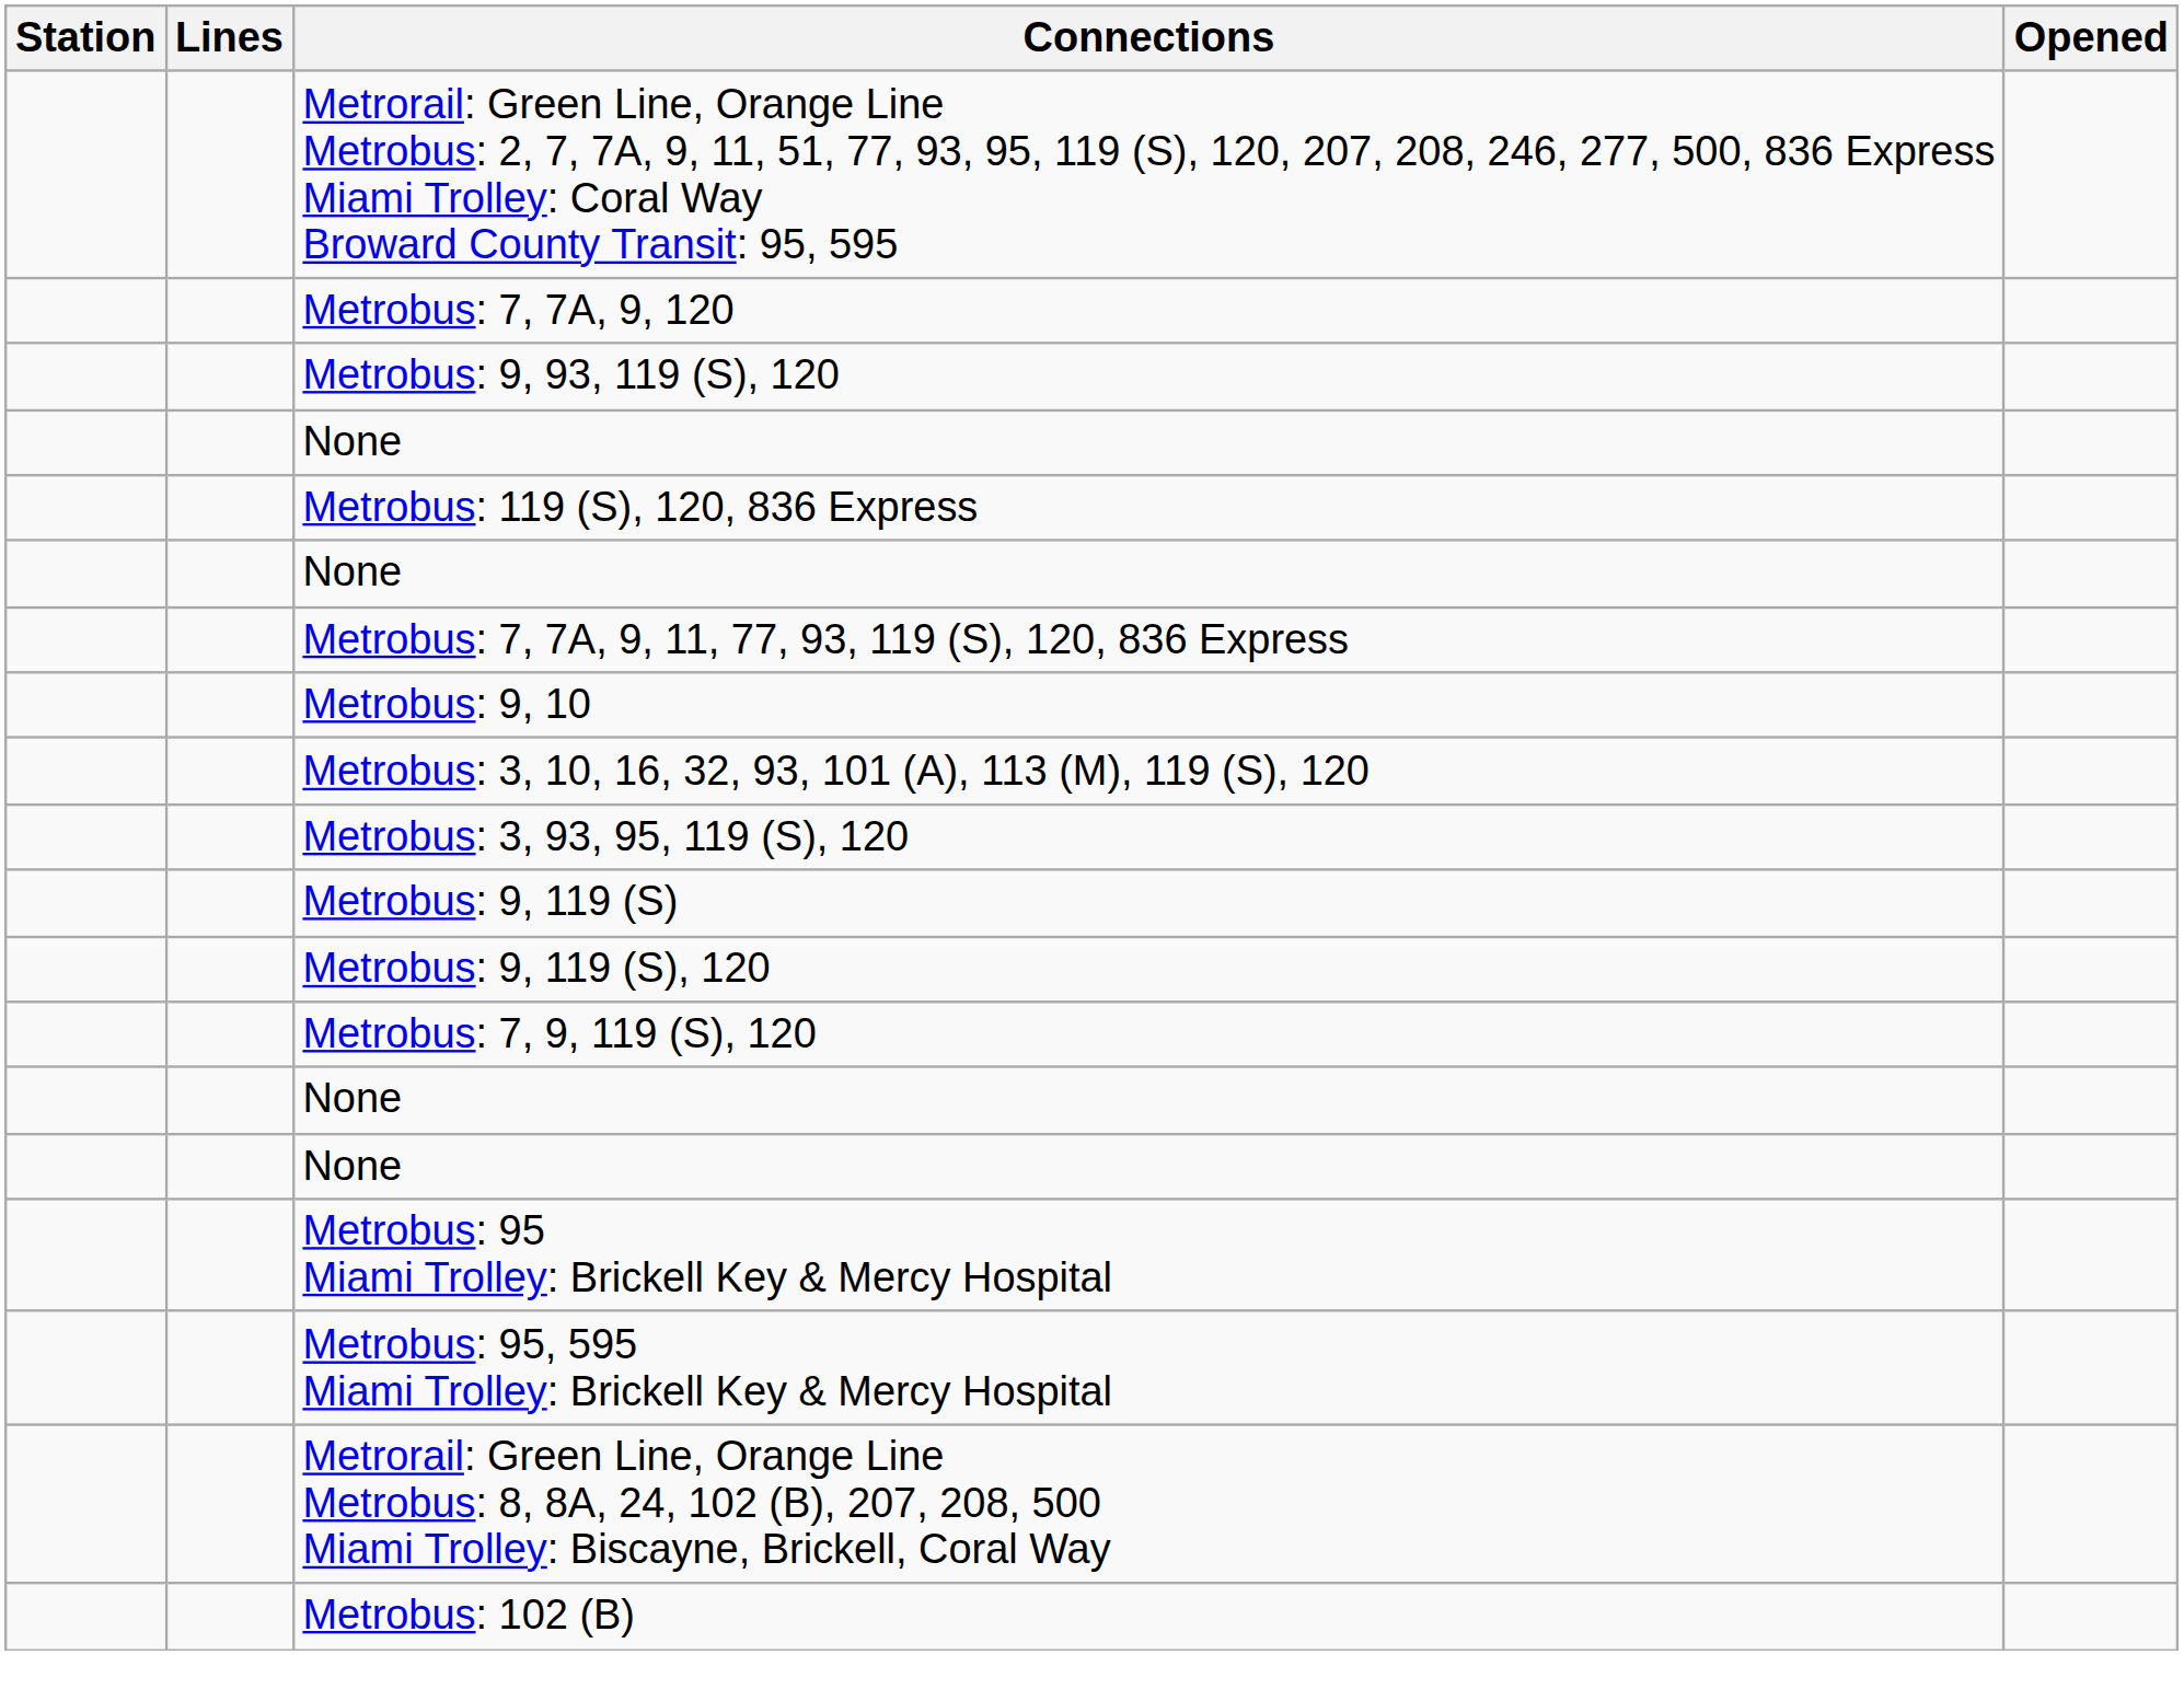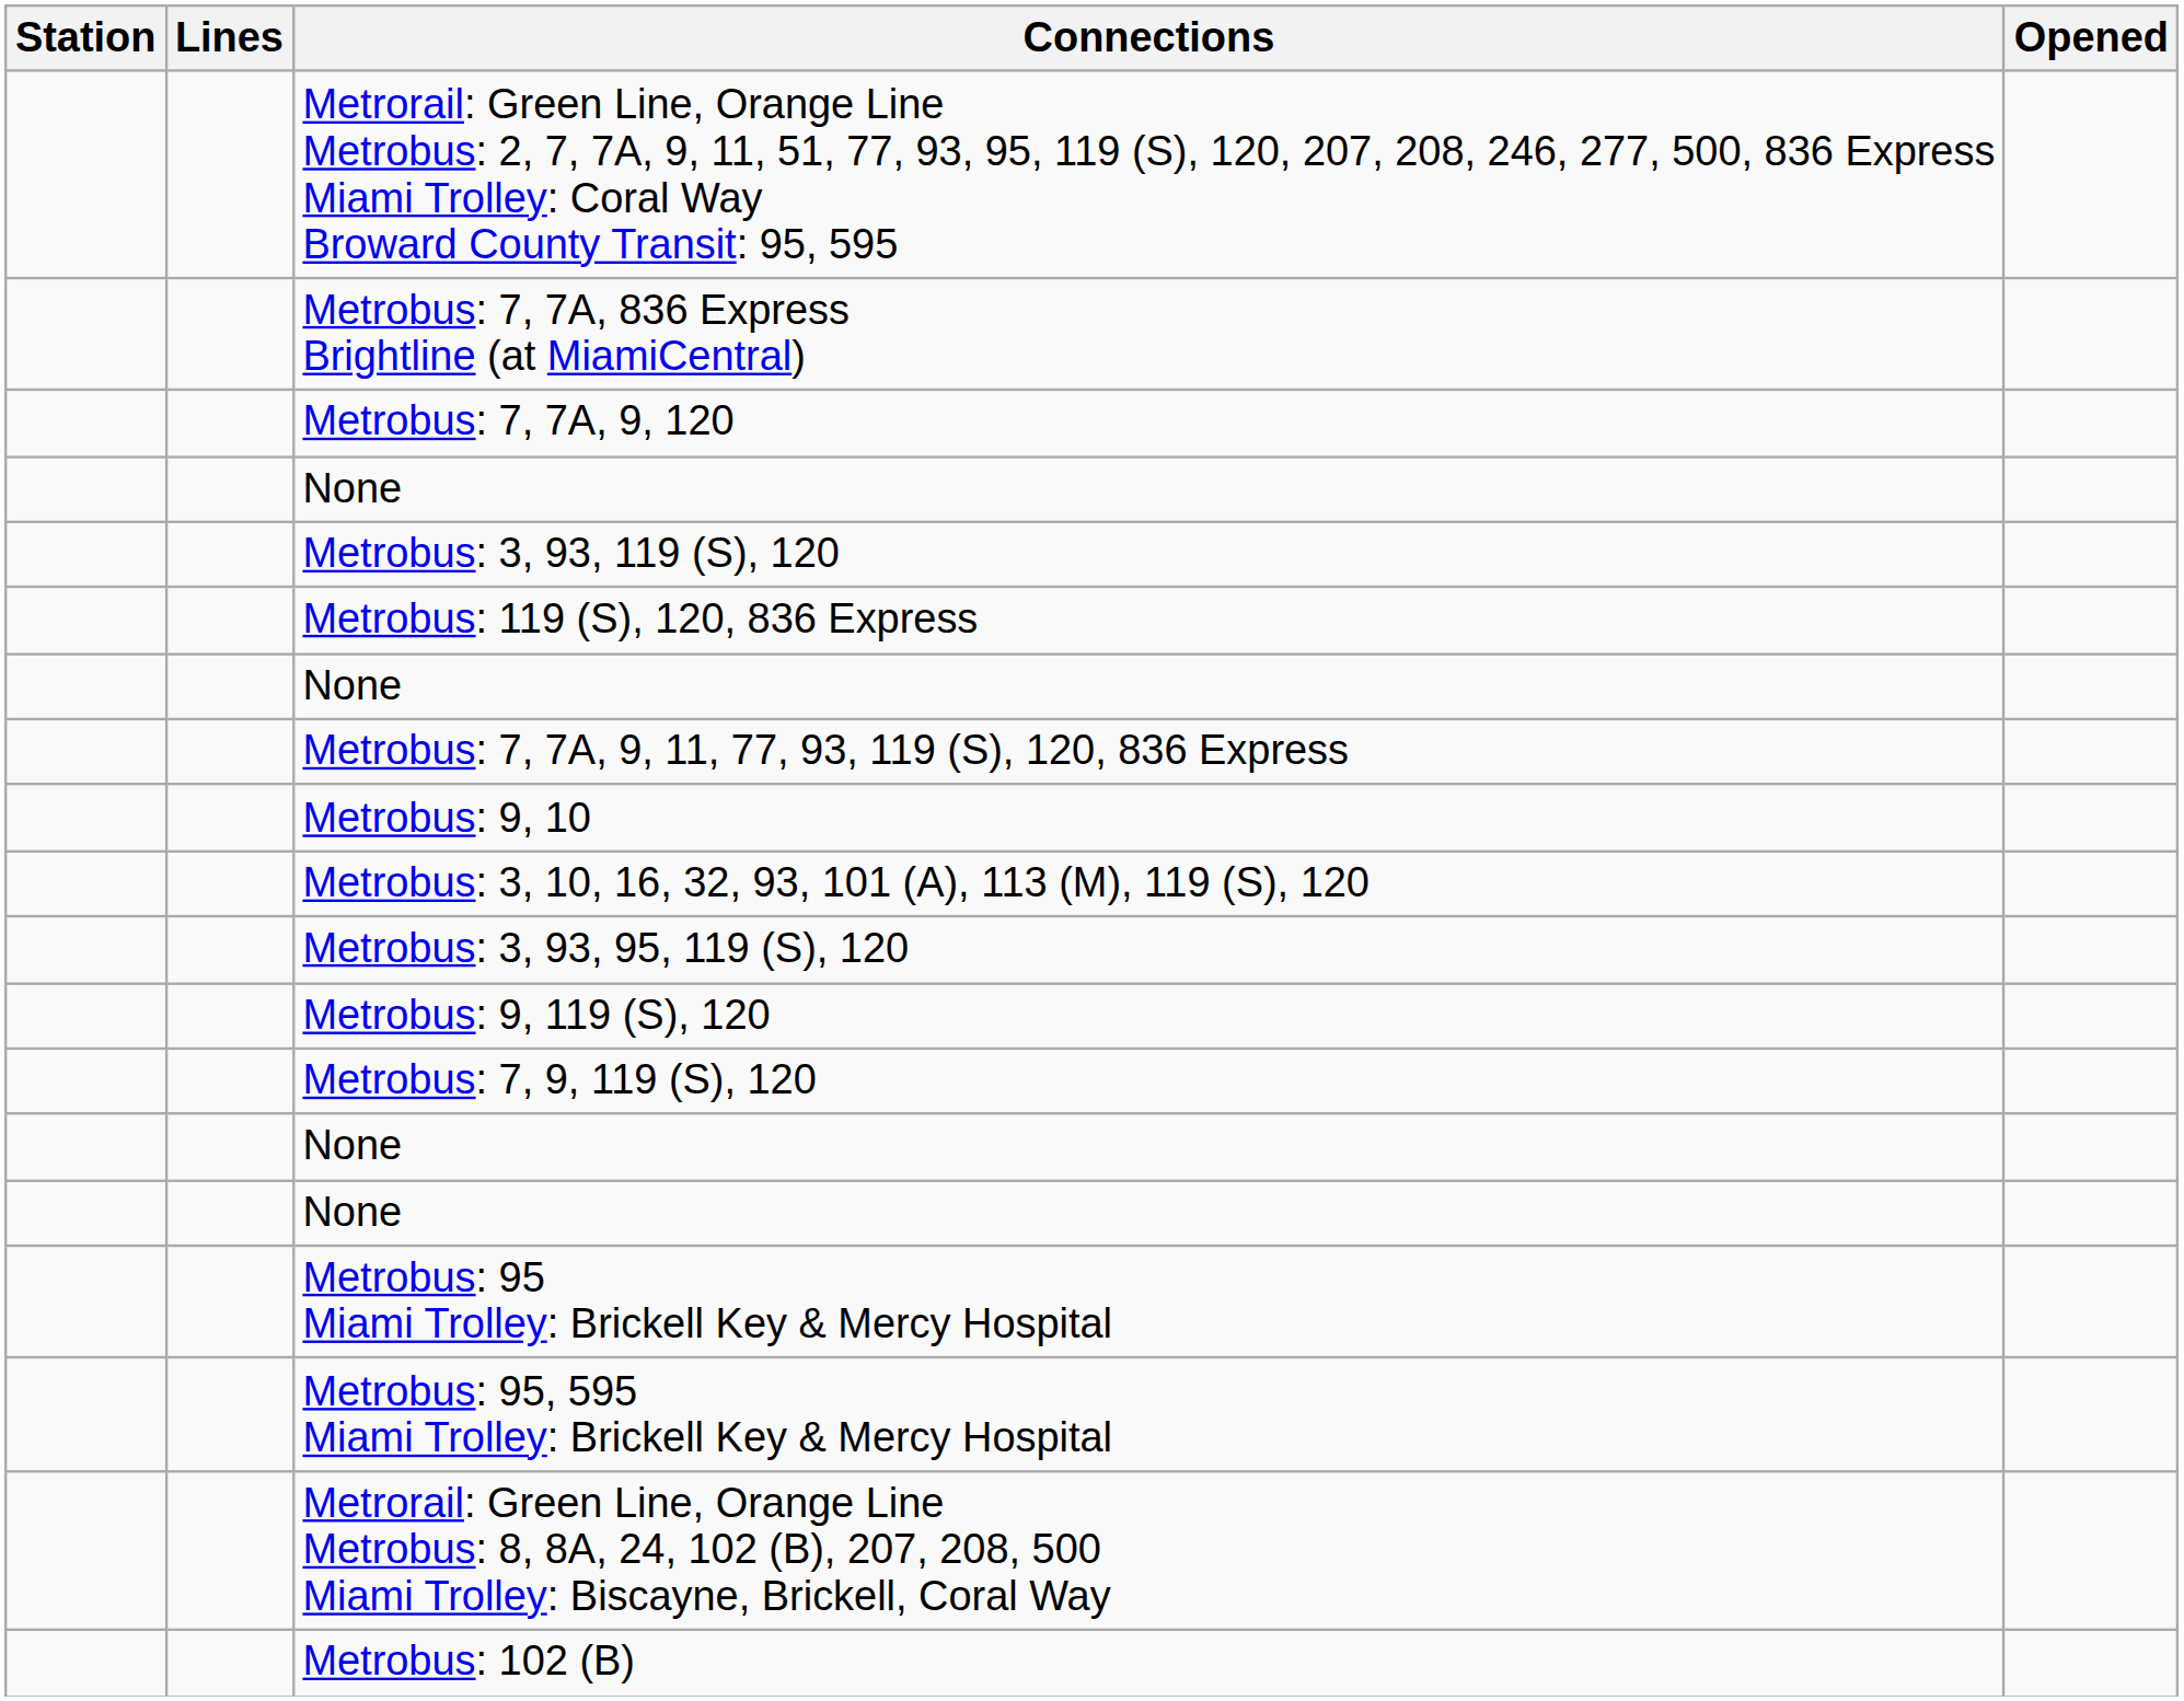 <table class="wikitable">
 <tr>
 <th>Station</th>
 <th>Lines</th>
 <th>Connections</th>
 <th>Opened</th>
 </tr>
 <tr>
 <td></td>
 <td>  </td>
 <td><a href='#'>Metrorail</a>: Green Line, Orange Line<br><a href='#'>Metrobus</a>: 2, 7, 7A, 9, 11, 51, 77, 93, 95, 119 (S), 120, 207, 208, 246, 277, 500, 836 Express<br><a href='#'>Miami Trolley</a>: Coral Way<br><a href='#'>Broward County Transit</a>: 95, 595</td>
 <td></td>
 </tr>
 <tr>
 <td></td>
 <td>  </td>
+<td><a href='#'>Metrobus</a>: 7, 7A, 836 Express<br><a href='#'>Brightline</a> (at <a href='#'>MiamiCentral</a>)</td>
+<td></td>
+</tr>
+<tr>
+<td></td>
+<td>  </td>
 <td><a href='#'>Metrobus</a>: 7, 7A, 9, 120</td>
 <td></td>
 </tr>
 <tr>
 <td></td>
 <td>  </td>
-<td><a href='#'>Metrobus</a>: 9, 93, 119 (S), 120</td>
+<td>None</td>
 <td></td>
 </tr>
 <tr>
 <td></td>
 <td>  </td>
-<td>None</td>
+<td><a href='#'>Metrobus</a>: 3, 93, 119 (S), 120</td>
 <td></td>
 </tr>
 <tr>
 <td></td>
 <td>  </td>
 <td><a href='#'>Metrobus</a>: 119 (S), 120, 836 Express</td>
 <td></td>
 </tr>
 <tr>
 <td></td>
 <td> </td>
 <td>None</td>
 <td></td>
 </tr>
 <tr>
 <td></td>
 <td></td>
 <td><a href='#'>Metrobus</a>: 7, 7A, 9, 11, 77, 93, 119 (S), 120, 836 Express</td>
 <td></td>
 </tr>
 <tr>
 <td></td>
 <td></td>
 <td><a href='#'>Metrobus</a>: 9, 10</td>
 <td></td>
 </tr>
 <tr>
 <td></td>
 <td></td>
 <td><a href='#'>Metrobus</a>: 3, 10, 16, 32, 93, 101 (A), 113 (M), 119 (S), 120</td>
 <td></td>
 </tr>
 <tr>
 <td></td>
 <td></td>
 <td><a href='#'>Metrobus</a>: 3, 93, 95, 119 (S), 120</td>
-<td></td>
-</tr>
-<tr>
-<td></td>
-<td></td>
-<td><a href='#'>Metrobus</a>: 9, 119 (S)</td>
 <td></td>
 </tr>
 <tr>
 <td></td>
 <td></td>
 <td><a href='#'>Metrobus</a>: 9, 119 (S), 120</td>
 <td></td>
 </tr>
 <tr>
 <td></td>
 <td></td>
 <td><a href='#'>Metrobus</a>: 7, 9, 119 (S), 120</td>
 <td></td>
 </tr>
 <tr>
 <td></td>
 <td></td>
 <td>None</td>
 <td></td>
 </tr>
 <tr>
 <td></td>
 <td></td>
 <td>None</td>
 <td></td>
 </tr>
 <tr>
 <td></td>
 <td></td>
 <td><a href='#'>Metrobus</a>: 95<br><a href='#'>Miami Trolley</a>: Brickell Key & Mercy Hospital</td>
 <td></td>
 </tr>
 <tr>
 <td></td>
 <td></td>
 <td><a href='#'>Metrobus</a>: 95, 595<br><a href='#'>Miami Trolley</a>: Brickell Key & Mercy Hospital</td>
 <td></td>
 </tr>
 <tr>
 <td></td>
 <td></td>
 <td><a href='#'>Metrorail</a>: Green Line, Orange Line<br><a href='#'>Metrobus</a>: 8, 8A, 24, 102 (B), 207, 208, 500<br><a href='#'>Miami Trolley</a>: Biscayne, Brickell, Coral Way</td>
 <td></td>
 </tr>
 <tr>
 <td></td>
 <td></td>
 <td><a href='#'>Metrobus</a>: 102 (B)</td>
 <td></td>
 </tr>
 </table>
